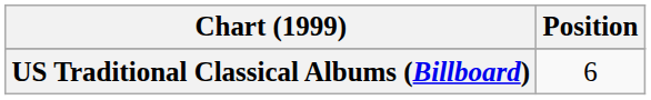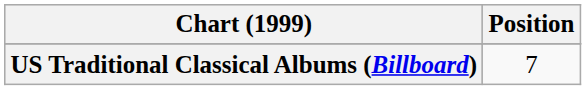 <table class="wikitable plainrowheaders" style="text-align:center">
 <tr>
 <th scope="col">Chart (1999)</th>
 <th scope="col">Position</th>
 </tr>
 <tr>
 </tr>
 <tr>
 <th scope="row">US Traditional Classical Albums (<em><a href='#'>Billboard</a></em>)</th>
-<td>6</td>
+<td>7</td>
 </tr>
 </table>
